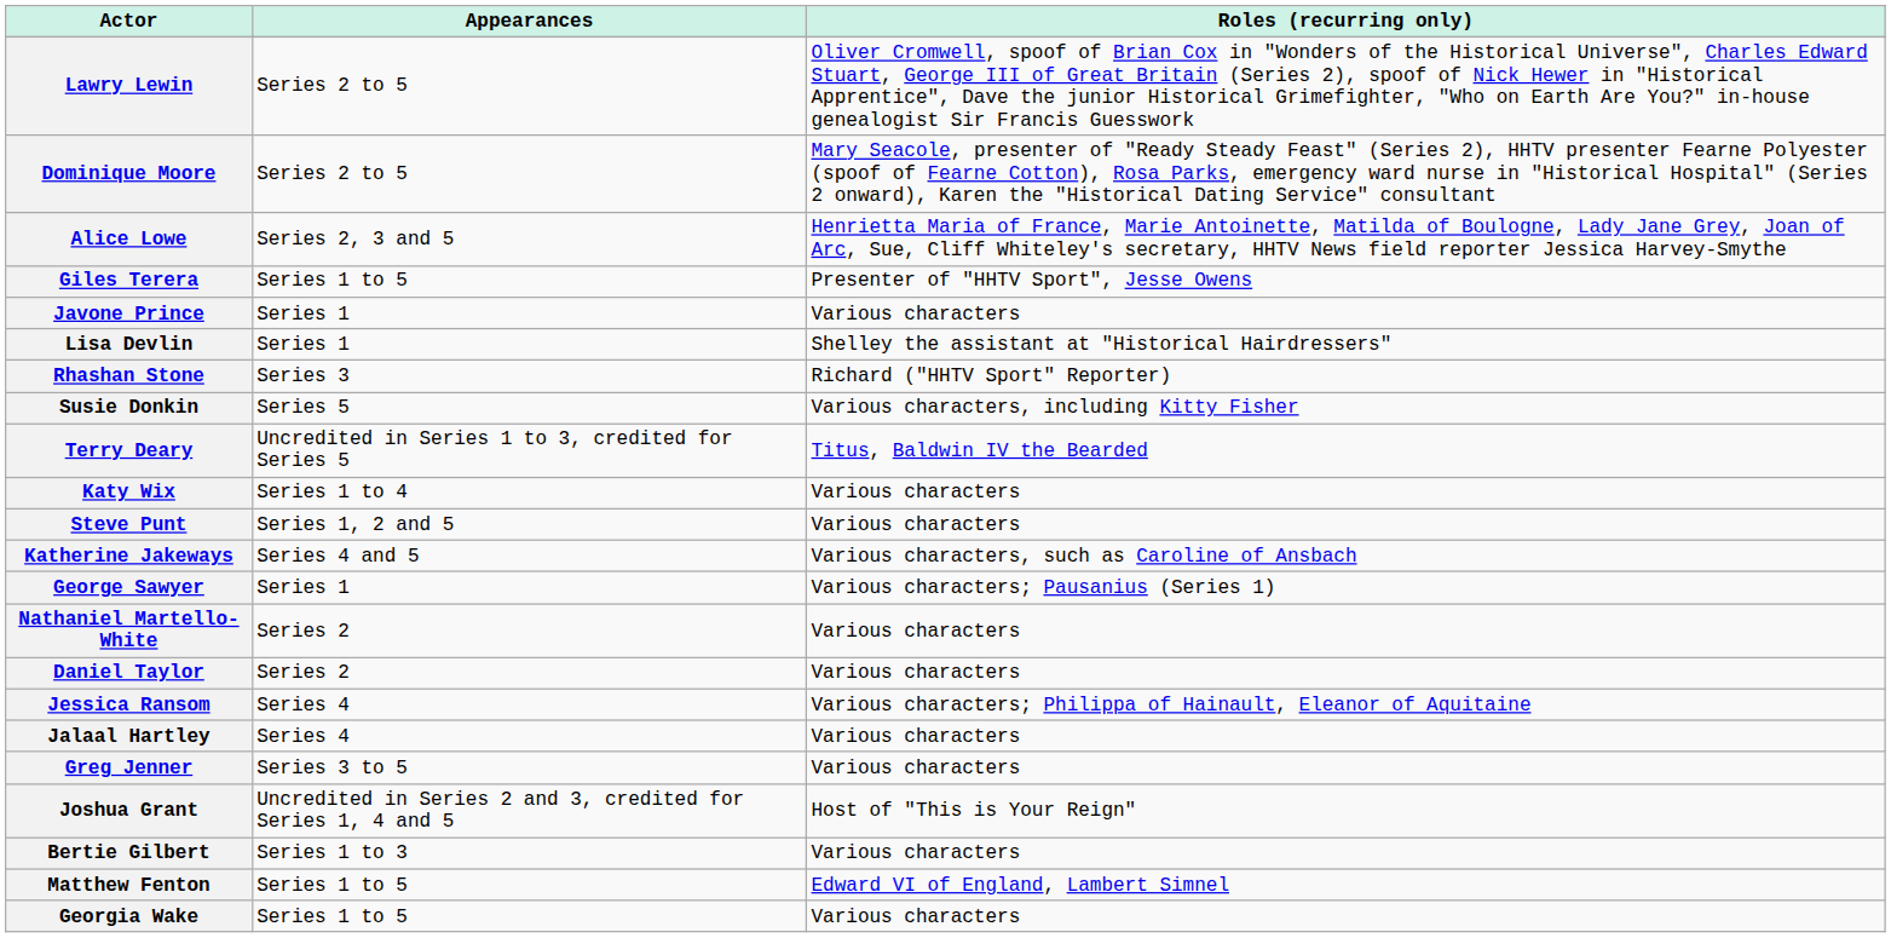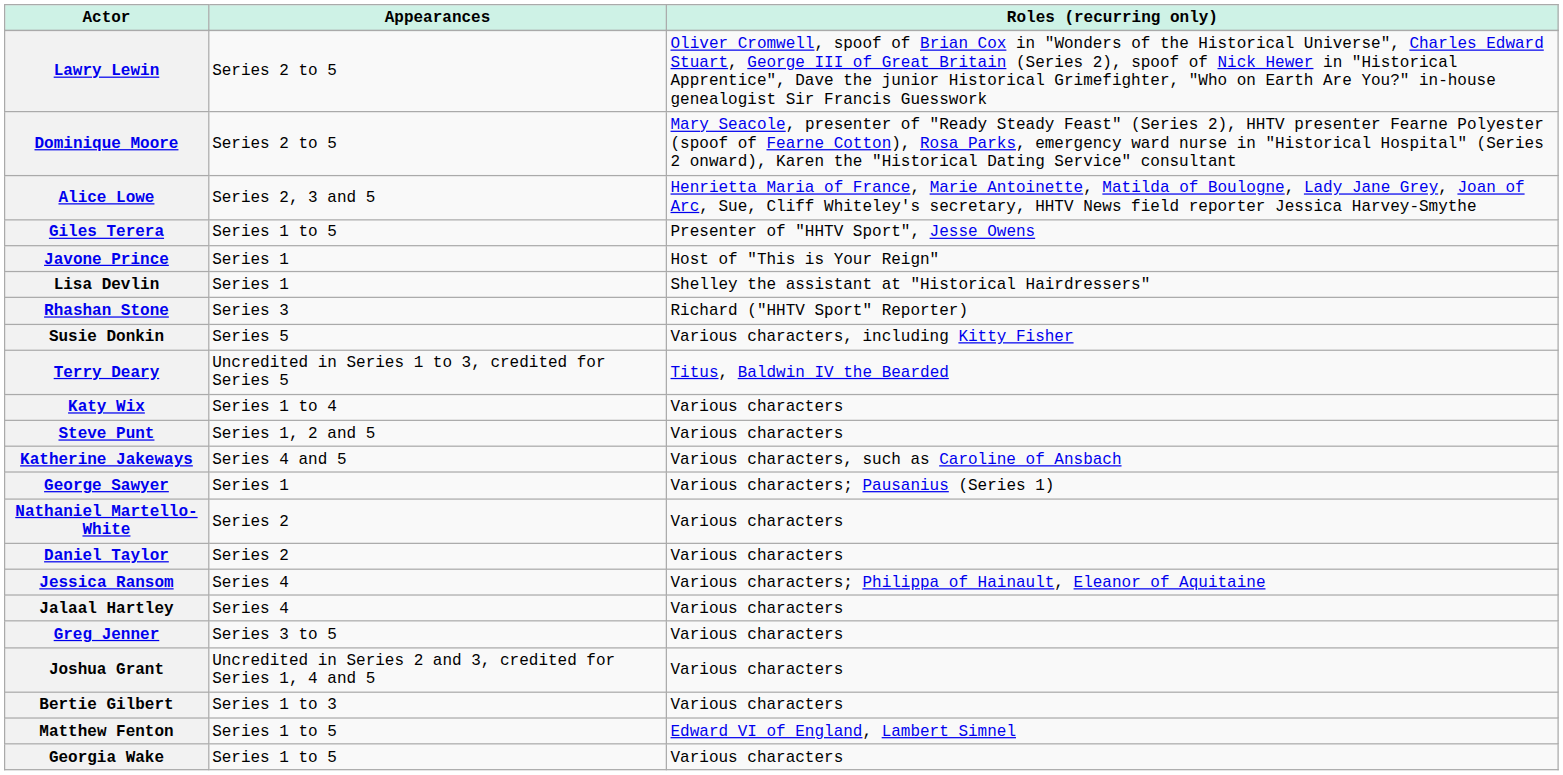 <table class="wikitable sortable" style="width:100%;">
 <tr>
 <th style="width:8%; background:#CEF2E6;">Actor</th>
 <th style="width:18%; background:#CEF2E6;">Appearances</th>
 <th style="width:35%; background:#CEF2E6;">Roles (recurring only)</th>
 </tr>
 <tr style="background:FFFFFF#;"|>
 </tr>
 <tr style="background:FFFFFF#;"|>
 <th scope="row"><a href='#'>Lawry Lewin</a></th>
 <td>Series 2 to 5</td>
 <td><a href='#'>Oliver Cromwell</a>, spoof of <a href='#'>Brian Cox</a> in "Wonders of the Historical Universe", <a href='#'>Charles Edward Stuart</a>, <a href='#'>George III of Great Britain</a> (Series 2), spoof of <a href='#'>Nick Hewer</a> in "Historical Apprentice", Dave the junior Historical Grimefighter, "Who on Earth Are You?" in-house genealogist Sir Francis Guesswork</td>
 </tr>
 <tr style="background:FFFFFF#;">
 <th scope="col"><a href='#'>Dominique Moore</a></th>
 <td>Series 2 to 5</td>
 <td><a href='#'>Mary Seacole</a>, presenter of "Ready Steady Feast" (Series 2), HHTV presenter Fearne Polyester (spoof of <a href='#'>Fearne Cotton</a>), <a href='#'>Rosa Parks</a>, emergency ward nurse in "Historical Hospital" (Series 2 onward), Karen the "Historical Dating Service" consultant</td>
 </tr>
 <tr style="background:FFFFFF#;"|>
 <th scope="row"><a href='#'>Alice Lowe</a></th>
 <td>Series 2, 3 and 5</td>
 <td><a href='#'>Henrietta Maria of France</a>, <a href='#'>Marie Antoinette</a>, <a href='#'>Matilda of Boulogne</a>, <a href='#'>Lady Jane Grey</a>, <a href='#'>Joan of Arc</a>, Sue, Cliff Whiteley's secretary, HHTV News field reporter Jessica Harvey-Smythe</td>
 </tr>
 <tr style="background:FFFFFF#;">
 <th scope="row"><a href='#'>Giles Terera</a></th>
 <td>Series 1 to 5</td>
 <td>Presenter of "HHTV Sport", <a href='#'>Jesse Owens</a></td>
 </tr>
 <tr style="background:FFFFFF#;">
 <th scope="row"><a href='#'>Javone Prince</a></th>
 <td>Series 1</td>
-<td>Various characters</td>
+<td>Host of "This is Your Reign"</td>
 </tr>
 <tr style="background:FFFFFF#;"|>
 <th scope="row">Lisa Devlin</th>
 <td>Series 1</td>
 <td>Shelley the assistant at "Historical Hairdressers"</td>
 </tr>
 <tr style="background:FFFFFF#;">
 <th scope="row"><a href='#'>Rhashan Stone</a></th>
 <td>Series 3</td>
 <td>Richard ("HHTV Sport" Reporter)</td>
 </tr>
 <tr style="background:FFFFFF#;">
 <th scope="row">Susie Donkin</th>
 <td>Series 5</td>
 <td>Various characters, including <a href='#'>Kitty Fisher</a></td>
 </tr>
 <tr style="background:FFFFFF#;">
 <th scope="row"><a href='#'>Terry Deary</a></th>
 <td>Uncredited in Series 1 to 3, credited for Series 5</td>
 <td><a href='#'>Titus</a>, <a href='#'>Baldwin IV the Bearded</a></td>
 </tr>
 <tr style="background:FFFFFF#;">
 <th scope="row"><a href='#'>Katy Wix</a></th>
 <td>Series 1 to 4</td>
 <td>Various characters</td>
 </tr>
 <tr style="background:FFFFFF#;"|>
 <th scope="row"><a href='#'>Steve Punt</a></th>
 <td>Series 1, 2 and 5</td>
 <td>Various characters</td>
 </tr>
 <tr style="background:FFFFFF#;">
 <th scope="row"><a href='#'>Katherine Jakeways</a></th>
 <td>Series 4 and 5</td>
 <td>Various characters, such as <a href='#'>Caroline of Ansbach</a></td>
 </tr>
 <tr style="background:FFFFFF#;">
 <th scope="row"><a href='#'>George Sawyer</a></th>
 <td>Series 1</td>
 <td>Various characters; <a href='#'>Pausanius</a> (Series 1)</td>
 </tr>
 <tr style="background:FFFFFF#;"|>
 <th scope="row"><a href='#'>Nathaniel Martello-White</a></th>
 <td>Series 2</td>
 <td>Various characters</td>
 </tr>
 <tr style="background:FFFFFF#;"|>
 <th scope="row"><a href='#'>Daniel Taylor</a></th>
 <td>Series 2</td>
 <td>Various characters</td>
 </tr>
 <tr style="background:FFFFFF#;">
 <th scope="row"><a href='#'>Jessica Ransom</a></th>
 <td>Series 4</td>
 <td>Various characters; <a href='#'>Philippa of Hainault</a>, <a href='#'>Eleanor of Aquitaine</a></td>
 </tr>
 <tr style="background:FFFFFF#;">
 <th scope="row">Jalaal Hartley</th>
 <td>Series 4</td>
 <td>Various characters</td>
 </tr>
 <tr style="background:FFFFFF#;">
 <th scope="row"><a href='#'>Greg Jenner</a></th>
 <td>Series 3 to 5</td>
 <td>Various characters</td>
 </tr>
 <tr style="background:FFFFFF#;">
 <th scope="row">Joshua Grant</th>
 <td>Uncredited in Series 2 and 3, credited for Series 1, 4 and 5</td>
-<td>Host of "This is Your Reign"</td>
+<td>Various characters</td>
 </tr>
 <tr style="background:FFFFFF#;">
 <th scope="row">Bertie Gilbert</th>
 <td>Series 1 to 3</td>
 <td>Various characters</td>
 </tr>
 <tr style="background:FFFFFF#;">
 <th scope="row">Matthew Fenton</th>
 <td>Series 1 to 5</td>
 <td><a href='#'>Edward VI of England</a>, <a href='#'>Lambert Simnel</a></td>
 </tr>
 <tr style="background:FFFFFF#;">
 <th scope="row">Georgia Wake</th>
 <td>Series 1 to 5</td>
 <td>Various characters</td>
 </tr>
 </table>
